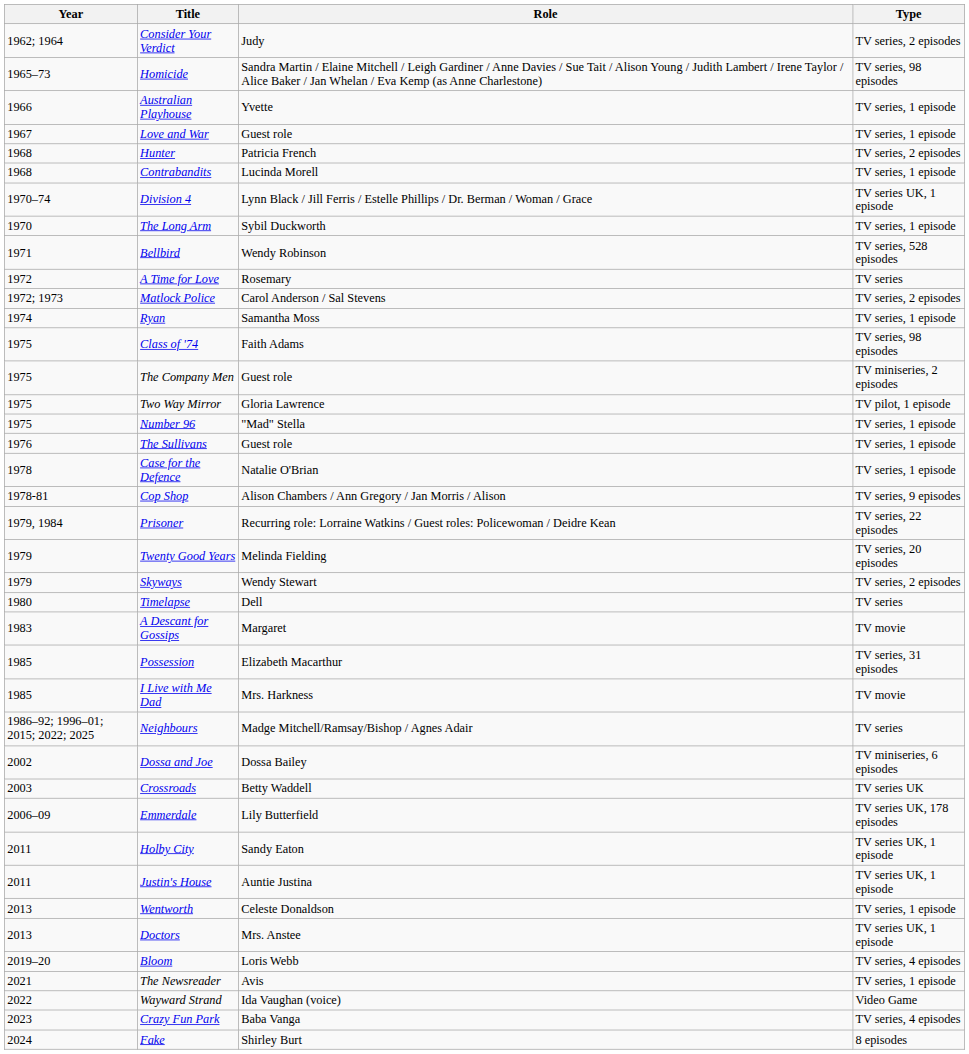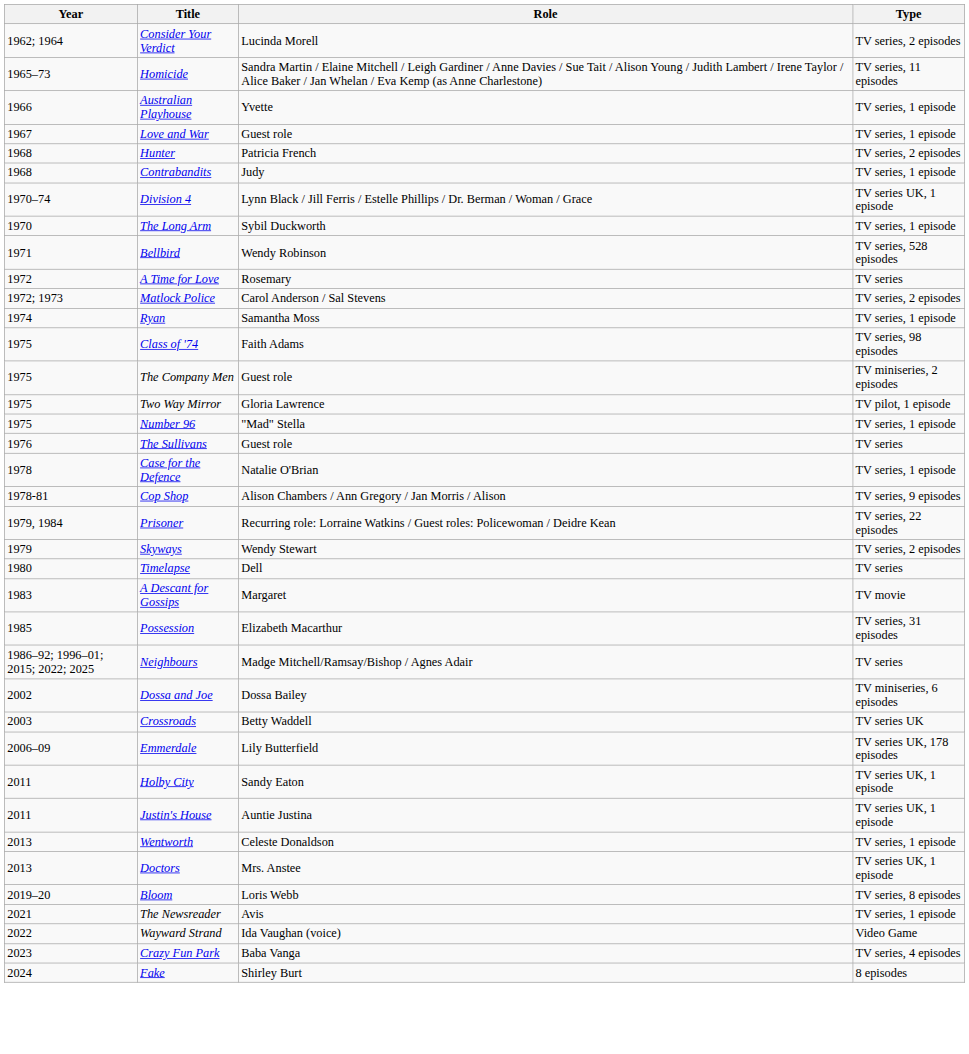 <table class="wikitable">
 <tr>
 <th>Year</th>
 <th>Title</th>
 <th>Role</th>
 <th>Type</th>
 </tr>
 <tr>
 <td>1962; 1964</td>
 <td><em><a href='#'>Consider Your Verdict</a></em></td>
-<td>Judy</td>
+<td>Lucinda Morell</td>
 <td>TV series, 2 episodes</td>
 </tr>
 <tr>
 <td>1965–73</td>
 <td><em><a href='#'>Homicide</a></em></td>
 <td>Sandra Martin / Elaine Mitchell / Leigh Gardiner / Anne Davies / Sue Tait / Alison Young / Judith Lambert / Irene Taylor / Alice Baker / Jan Whelan / Eva Kemp (as Anne Charlestone)</td>
-<td>TV series, 98 episodes</td>
+<td>TV series, 11 episodes</td>
 </tr>
 <tr>
 <td>1966</td>
 <td><em><a href='#'>Australian Playhouse</a></em></td>
 <td>Yvette</td>
 <td>TV series, 1 episode</td>
 </tr>
 <tr>
 <td>1967</td>
 <td><em><a href='#'>Love and War</a></em></td>
 <td>Guest role</td>
 <td>TV series, 1 episode</td>
 </tr>
 <tr>
 <td>1968</td>
 <td><em><a href='#'>Hunter</a></em></td>
 <td>Patricia French</td>
 <td>TV series, 2 episodes</td>
 </tr>
 <tr>
 <td>1968</td>
 <td><em><a href='#'>Contrabandits</a></em></td>
-<td>Lucinda Morell</td>
+<td>Judy</td>
 <td>TV series, 1 episode</td>
 </tr>
 <tr>
 <td>1970–74</td>
 <td><em><a href='#'>Division 4</a></em></td>
 <td>Lynn Black / Jill Ferris / Estelle Phillips / Dr. Berman / Woman / Grace</td>
 <td>TV series UK, 1 episode</td>
 </tr>
 <tr>
 <td>1970</td>
 <td><em><a href='#'>The Long Arm</a></em></td>
 <td>Sybil Duckworth</td>
 <td>TV series, 1 episode</td>
 </tr>
 <tr>
 <td>1971</td>
 <td><em><a href='#'>Bellbird</a></em></td>
 <td>Wendy Robinson</td>
 <td>TV series, 528 episodes</td>
 </tr>
 <tr>
 <td>1972</td>
 <td><em><a href='#'>A Time for Love</a></em></td>
 <td>Rosemary</td>
 <td>TV series</td>
 </tr>
 <tr>
 <td>1972; 1973</td>
 <td><em><a href='#'>Matlock Police</a></em></td>
 <td>Carol Anderson / Sal Stevens</td>
 <td>TV series, 2 episodes</td>
 </tr>
 <tr>
 <td>1974</td>
 <td><em><a href='#'>Ryan</a></em></td>
 <td>Samantha Moss</td>
 <td>TV series, 1 episode</td>
 </tr>
 <tr>
 <td>1975</td>
 <td><em><a href='#'>Class of '74</a></em></td>
 <td>Faith Adams</td>
 <td>TV series, 98 episodes</td>
 </tr>
 <tr>
 <td>1975</td>
 <td><em>The Company Men</em></td>
 <td>Guest role</td>
 <td>TV miniseries, 2 episodes</td>
 </tr>
 <tr>
 <td>1975</td>
 <td><em>Two Way Mirror</em></td>
 <td>Gloria Lawrence</td>
 <td>TV pilot, 1 episode</td>
 </tr>
 <tr>
 <td>1975</td>
 <td><em><a href='#'>Number 96</a></em></td>
 <td>"Mad" Stella</td>
 <td>TV series, 1 episode</td>
 </tr>
 <tr>
 <td>1976</td>
 <td><em><a href='#'>The Sullivans</a></em></td>
 <td>Guest role</td>
-<td>TV series, 1 episode</td>
+<td>TV series</td>
 </tr>
 <tr>
 <td>1978</td>
 <td><em><a href='#'>Case for the Defence</a></em></td>
 <td>Natalie O'Brian</td>
 <td>TV series, 1 episode</td>
 </tr>
 <tr>
 <td>1978-81</td>
 <td><em><a href='#'>Cop Shop</a></em></td>
 <td>Alison Chambers / Ann Gregory / Jan Morris / Alison</td>
 <td>TV series, 9 episodes</td>
 </tr>
 <tr>
 <td>1979, 1984</td>
 <td><em><a href='#'>Prisoner</a></em></td>
 <td>Recurring role: Lorraine Watkins / Guest roles: Policewoman / Deidre Kean</td>
 <td>TV series, 22 episodes</td>
-</tr>
-<tr>
-<td>1979</td>
-<td><em><a href='#'>Twenty Good Years</a></em></td>
-<td>Melinda Fielding</td>
-<td>TV series, 20 episodes</td>
 </tr>
 <tr>
 <td>1979</td>
 <td><em><a href='#'>Skyways</a></em></td>
 <td>Wendy Stewart</td>
 <td>TV series, 2 episodes</td>
 </tr>
 <tr>
 <td>1980</td>
 <td><em><a href='#'>Timelapse</a></em></td>
 <td>Dell</td>
 <td>TV series</td>
 </tr>
 <tr>
 <td>1983</td>
 <td><em><a href='#'>A Descant for Gossips</a></em></td>
 <td>Margaret</td>
 <td>TV movie</td>
 </tr>
 <tr>
 <td>1985</td>
 <td><em><a href='#'>Possession</a></em></td>
 <td>Elizabeth Macarthur</td>
 <td>TV series, 31 episodes</td>
-</tr>
-<tr>
-<td>1985</td>
-<td><em><a href='#'>I Live with Me Dad</a></em></td>
-<td>Mrs. Harkness</td>
-<td>TV movie</td>
 </tr>
 <tr>
 <td>1986–92; 1996–01; 2015; 2022; 2025</td>
 <td><em><a href='#'>Neighbours</a></em></td>
 <td>Madge Mitchell/Ramsay/Bishop / Agnes Adair</td>
 <td>TV series</td>
 </tr>
 <tr>
 <td>2002</td>
 <td><em><a href='#'>Dossa and Joe</a></em></td>
 <td>Dossa Bailey</td>
 <td>TV miniseries, 6 episodes</td>
 </tr>
 <tr>
 <td>2003</td>
 <td><em><a href='#'>Crossroads</a></em></td>
 <td>Betty Waddell</td>
 <td>TV series UK</td>
 </tr>
 <tr>
 <td>2006–09</td>
 <td><em><a href='#'>Emmerdale</a></em></td>
 <td>Lily Butterfield</td>
 <td>TV series UK, 178 episodes</td>
 </tr>
 <tr>
 <td>2011</td>
 <td><em><a href='#'>Holby City</a></em></td>
 <td>Sandy Eaton</td>
 <td>TV series UK, 1 episode</td>
 </tr>
 <tr>
 <td>2011</td>
 <td><em><a href='#'>Justin's House</a></em></td>
 <td>Auntie Justina</td>
 <td>TV series UK, 1 episode</td>
 </tr>
 <tr>
 <td>2013</td>
 <td><em><a href='#'>Wentworth</a></em></td>
 <td>Celeste Donaldson</td>
 <td>TV series, 1 episode</td>
 </tr>
 <tr>
 <td>2013</td>
 <td><em><a href='#'>Doctors</a></em></td>
 <td>Mrs. Anstee</td>
 <td>TV series UK, 1 episode</td>
 </tr>
 <tr>
 <td>2019–20</td>
 <td><em><a href='#'>Bloom</a></em></td>
 <td>Loris Webb</td>
-<td>TV series, 4 episodes</td>
+<td>TV series, 8 episodes</td>
 </tr>
 <tr>
 <td>2021</td>
 <td><em>The Newsreader</em></td>
 <td>Avis</td>
 <td>TV series, 1 episode</td>
 </tr>
 <tr>
 <td>2022</td>
 <td><em>Wayward Strand</em></td>
 <td>Ida Vaughan (voice)</td>
 <td>Video Game</td>
 </tr>
 <tr>
 <td>2023</td>
 <td><em><a href='#'>Crazy Fun Park</a></em></td>
 <td>Baba Vanga</td>
 <td>TV series, 4 episodes</td>
 </tr>
 <tr>
 <td>2024</td>
 <td><em><a href='#'>Fake</a></em></td>
 <td>Shirley Burt</td>
 <td>8 episodes</td>
 </tr>
 </table>
